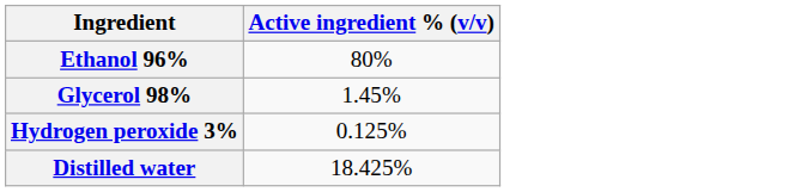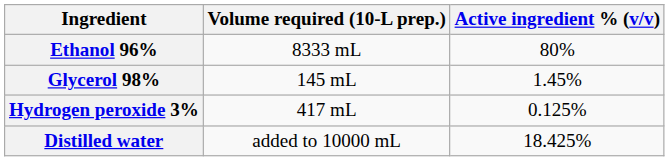 <table class="wikitable sortable" style="text-align: center">
 <tr>
 <th>Ingredient</th>
+<th>Volume required (10-L prep.)</th>
 <th><a href='#'>Active ingredient</a> % (<a href='#'>v/v</a>)</th>
 </tr>
 <tr>
 <th><a href='#'>Ethanol</a> 96%</th>
+<td>8333 mL</td>
 <td>80%</td>
 </tr>
 <tr>
 <th><a href='#'>Glycerol</a> 98%</th>
+<td>145 mL</td>
 <td>1.45%</td>
 </tr>
 <tr>
 <th><a href='#'>Hydrogen peroxide</a> 3%</th>
+<td>417 mL</td>
 <td>0.125%</td>
 </tr>
 <tr>
 <th><a href='#'>Distilled water</a></th>
+<td>added to 10000 mL</td>
 <td>18.425%</td>
 </tr>
 </table>
